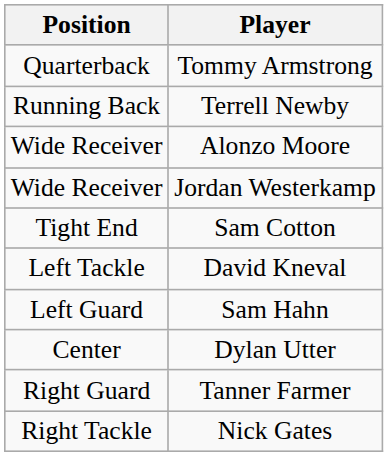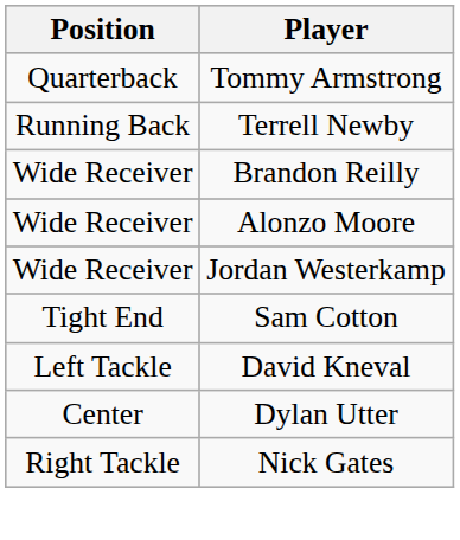 <table class="wikitable" style="text-align: center;">
 <tr>
 <th>Position</th>
 <th>Player</th>
 </tr>
 <tr>
 <td>Quarterback</td>
 <td>Tommy Armstrong</td>
 </tr>
 <tr>
 <td>Running Back</td>
 <td>Terrell Newby</td>
+</tr>
+<tr>
+<td>Wide Receiver</td>
+<td>Brandon Reilly</td>
 </tr>
 <tr>
 <td>Wide Receiver</td>
 <td>Alonzo Moore</td>
 </tr>
 <tr>
 <td>Wide Receiver</td>
 <td>Jordan Westerkamp</td>
 </tr>
 <tr>
 <td>Tight End</td>
 <td>Sam Cotton</td>
 </tr>
 <tr>
 <td>Left Tackle</td>
 <td>David Kneval</td>
 </tr>
 <tr>
-<td>Left Guard</td>
-<td>Sam Hahn</td>
-</tr>
-<tr>
 <td>Center</td>
 <td>Dylan Utter</td>
-</tr>
-<tr>
-<td>Right Guard</td>
-<td>Tanner Farmer</td>
 </tr>
 <tr>
 <td>Right Tackle</td>
 <td>Nick Gates</td>
 </tr>
 </table>
